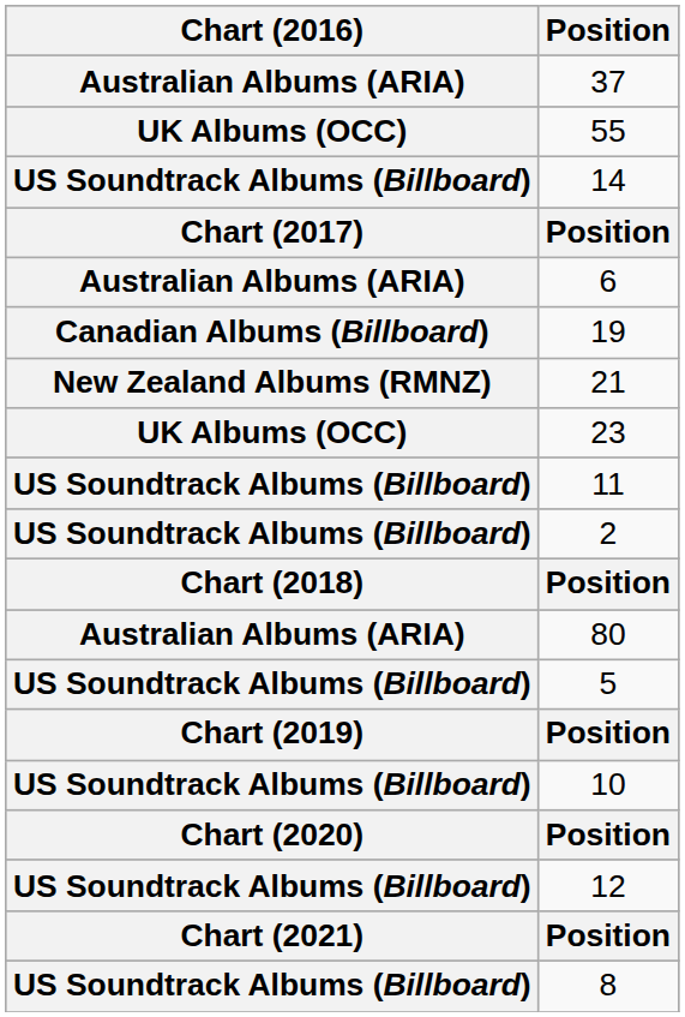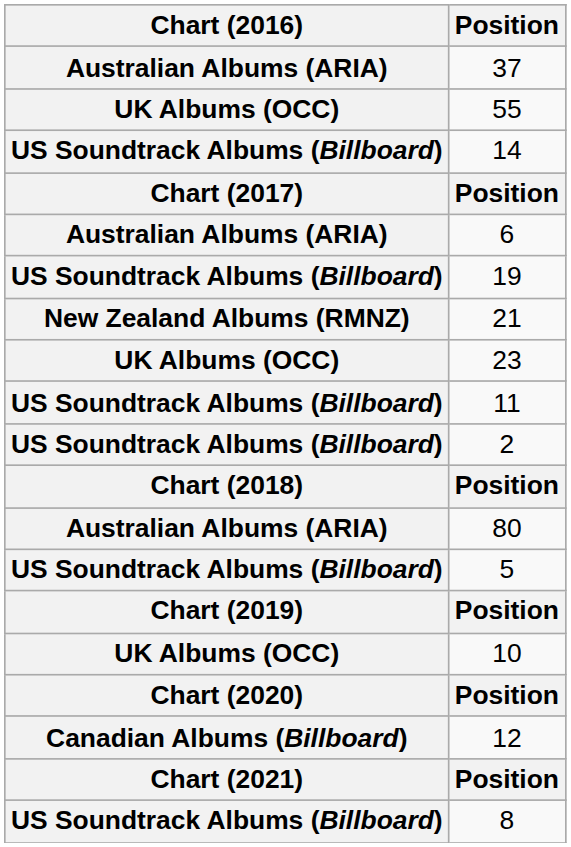 <table class="wikitable plainrowheaders" style="text-align:center">
 <tr>
 <th scope="col">Chart (2016)</th>
 <th scope="col">Position</th>
 </tr>
 <tr>
 <th scope="row">Australian Albums (ARIA)</th>
 <td>37</td>
 </tr>
 <tr>
 <th scope="row">UK Albums (OCC)</th>
 <td>55</td>
 </tr>
 <tr>
 <th scope="row">US Soundtrack Albums (<em>Billboard</em>)</th>
 <td>14</td>
 </tr>
 <tr>
 <th scope="col">Chart (2017)</th>
 <th scope="col">Position</th>
 </tr>
 <tr>
 <th scope="row">Australian Albums (ARIA)</th>
 <td>6</td>
 </tr>
 <tr>
-<th scope="row">Canadian Albums (<em>Billboard</em>)</th>
+<th scope="row">US Soundtrack Albums (<em>Billboard</em>)</th>
 <td>19</td>
 </tr>
 <tr>
 <th scope="row">New Zealand Albums (RMNZ)</th>
 <td>21</td>
 </tr>
 <tr>
 <th scope="row">UK Albums (OCC)</th>
 <td>23</td>
 </tr>
 <tr>
 <th scope="row">US Soundtrack Albums (<em>Billboard</em>)</th>
 <td>11</td>
 </tr>
 <tr>
 <th scope="row">US Soundtrack Albums (<em>Billboard</em>)</th>
 <td>2</td>
 </tr>
 <tr>
 <th scope="col">Chart (2018)</th>
 <th scope="col">Position</th>
 </tr>
 <tr>
 <th scope="row">Australian Albums (ARIA)</th>
 <td>80</td>
 </tr>
 <tr>
 <th scope="row">US Soundtrack Albums (<em>Billboard</em>)</th>
 <td>5</td>
 </tr>
 <tr>
 <th scope="col">Chart (2019)</th>
 <th scope="col">Position</th>
 </tr>
 <tr>
-<th scope="row">US Soundtrack Albums (<em>Billboard</em>)</th>
+<th scope="row">UK Albums (OCC)</th>
 <td>10</td>
 </tr>
 <tr>
 <th scope="col">Chart (2020)</th>
 <th scope="col">Position</th>
 </tr>
 <tr>
-<th scope="row">US Soundtrack Albums (<em>Billboard</em>)</th>
+<th scope="row">Canadian Albums (<em>Billboard</em>)</th>
 <td>12</td>
 </tr>
 <tr>
 <th scope="col">Chart (2021)</th>
 <th scope="col">Position</th>
 </tr>
 <tr>
 <th scope="row">US Soundtrack Albums (<em>Billboard</em>)</th>
 <td>8</td>
 </tr>
 </table>
